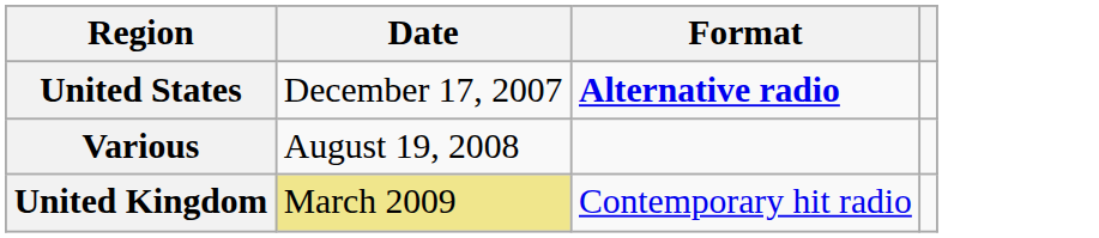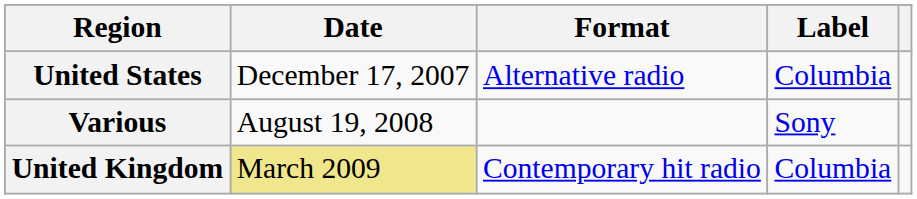 <table class="wikitable plainrowheaders">
 <tr>
 <th scope="col">Region</th>
 <th scope="col">Date</th>
 <th scope="col">Format</th>
+<th scope="col">Label</th>
 <th scope="col"></th>
 </tr>
 <tr>
 <th scope="row">United States</th>
 <td>December 17, 2007</td>
-<td><strong><a href='#'>Alternative radio</a></strong></td>
+<td><a href='#'>Alternative radio</a></td>
+<td><a href='#'>Columbia</a></td>
 <td align="center"></td>
 </tr>
 <tr>
 <th scope="row">Various</th>
 <td>August 19, 2008</td>
 <td></td>
+<td><a href='#'>Sony</a></td>
 <td align="center"></td>
 </tr>
 <tr>
 <th scope="row">United Kingdom</th>
 <td style="background: khaki;">March 2009</td>
 <td><a href='#'>Contemporary hit radio</a></td>
+<td><a href='#'>Columbia</a></td>
 <td align="center"></td>
 </tr>
 </table>
